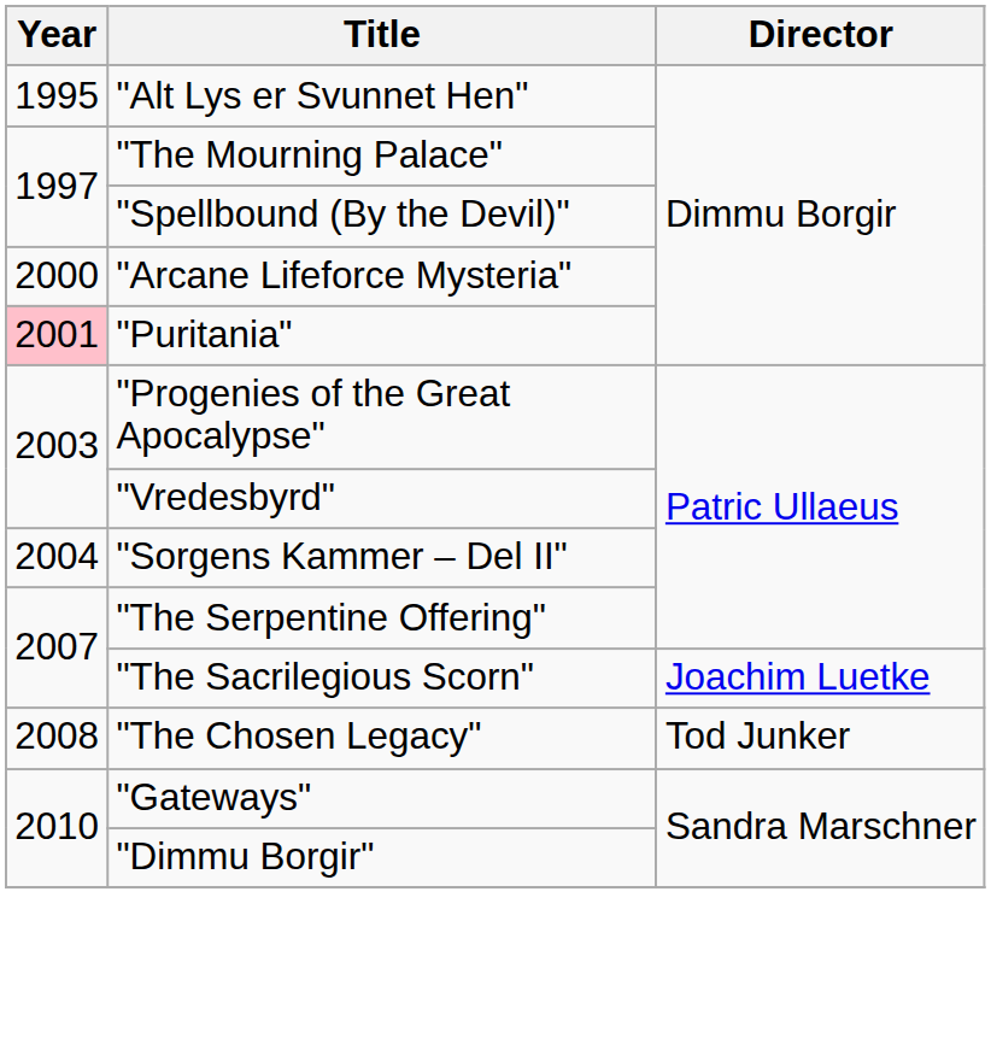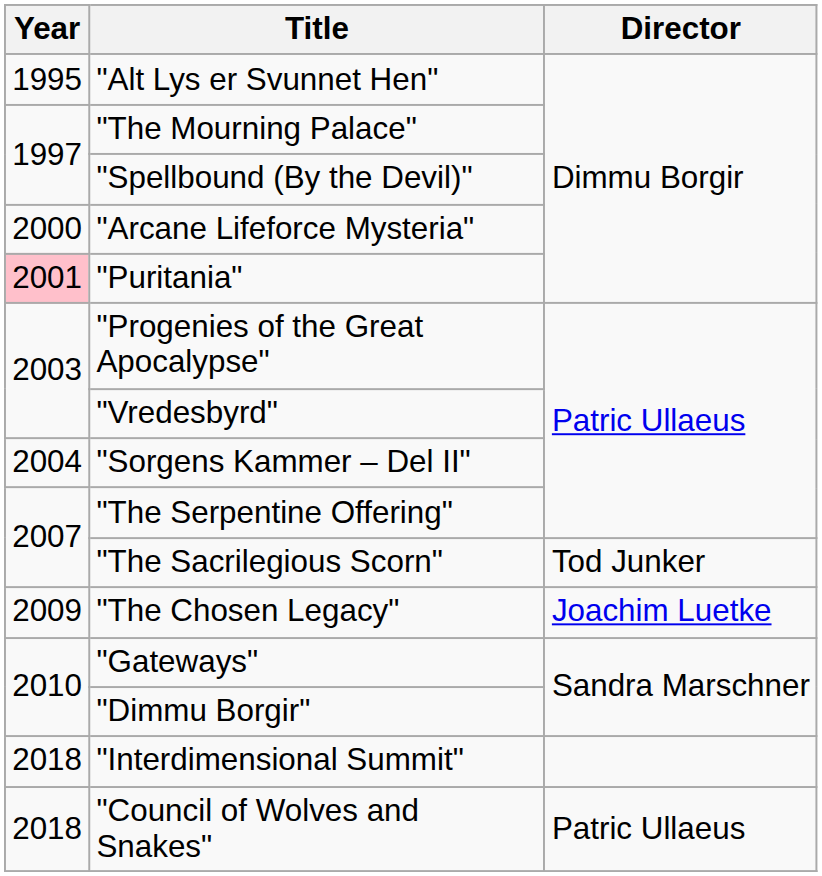 <table class="wikitable">
 <tr>
 <th width=25px>Year</th>
 <th width=225px>Title</th>
 <th>Director</th>
 </tr>
 <tr>
 <td>1995</td>
 <td>"Alt Lys er Svunnet Hen"</td>
 <td rowspan="5">Dimmu Borgir</td>
 </tr>
 <tr>
 <td rowspan="2">1997</td>
 <td>"The Mourning Palace"</td>
 </tr>
 <tr>
 <td>"Spellbound (By the Devil)"</td>
 </tr>
 <tr>
 <td>2000</td>
 <td>"Arcane Lifeforce Mysteria"</td>
 </tr>
 <tr>
 <td style="background: pink;">2001</td>
 <td>"Puritania"</td>
 </tr>
 <tr>
 <td rowspan="2">2003</td>
 <td>"Progenies of the Great Apocalypse"</td>
 <td rowspan="4"><a href='#'>Patric Ullaeus</a></td>
 </tr>
 <tr>
 <td>"Vredesbyrd"</td>
 </tr>
 <tr>
 <td>2004</td>
 <td>"Sorgens Kammer – Del II"</td>
 </tr>
 <tr>
 <td rowspan="2">2007</td>
 <td>"The Serpentine Offering"</td>
 </tr>
 <tr>
 <td>"The Sacrilegious Scorn"</td>
-<td><a href='#'>Joachim Luetke</a></td>
+<td>Tod Junker</td>
 </tr>
 <tr>
-<td>2008</td>
+<td>2009</td>
 <td>"The Chosen Legacy"</td>
-<td>Tod Junker</td>
+<td><a href='#'>Joachim Luetke</a></td>
 </tr>
 <tr>
 <td rowspan="2">2010</td>
 <td>"Gateways"</td>
 <td rowspan=2>Sandra Marschner</td>
 </tr>
 <tr>
 <td>"Dimmu Borgir"</td>
 </tr>
 <tr>
+<td>2018</td>
+<td>"Interdimensional Summit"</td>
+<td></td>
+</tr>
+<tr>
+<td>2018</td>
+<td>"Council of Wolves and Snakes"</td>
+<td>Patric Ullaeus</td>
+</tr>
+<tr>
 </tr>
 </table>
